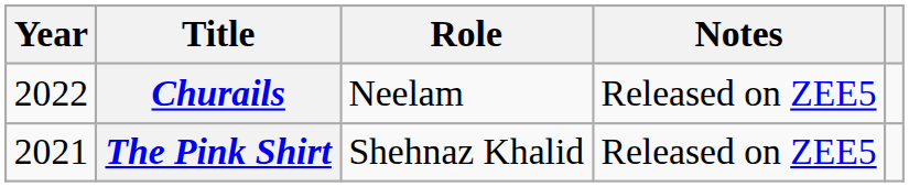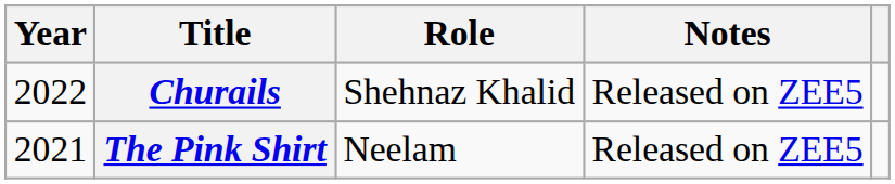 <table class="wikitable plainrowheaders">
 <tr style="text-align:center;">
 <th scope="col">Year</th>
 <th scope="col">Title</th>
 <th scope="col">Role</th>
 <th scope="col">Notes</th>
 <th></th>
 </tr>
 <tr>
 <td>2022</td>
 <th scope="row"><em><a href='#'>Churails</a></em></th>
-<td>Neelam</td>
+<td>Shehnaz Khalid</td>
 <td>Released on <a href='#'>ZEE5</a></td>
 <td></td>
 </tr>
 <tr>
 <td>2021</td>
 <th scope="row"><em><a href='#'>The Pink Shirt</a></em></th>
-<td>Shehnaz Khalid</td>
+<td>Neelam</td>
 <td>Released on <a href='#'>ZEE5</a></td>
 <td></td>
 </tr>
 </table>
